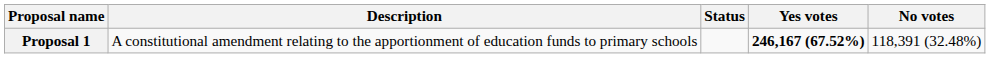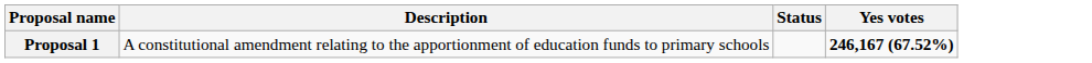 <table class="wikitable sortable plainrowheaders">
 <tr>
 <th scope="col">Proposal name</th>
 <th class="unsortable" scope="col">Description</th>
 <th scope="col">Status</th>
 <th scope="col">Yes votes</th>
-<th scope="col">No votes</th>
 </tr>
 <tr>
 <th scope="row">Proposal 1</th>
 <td>A constitutional amendment relating to the apportionment of education funds to primary schools</td>
 <td></td>
 <td><strong>246,167 (67.52%)</strong></td>
-<td>118,391 (32.48%)</td>
 </tr>
 </table>
